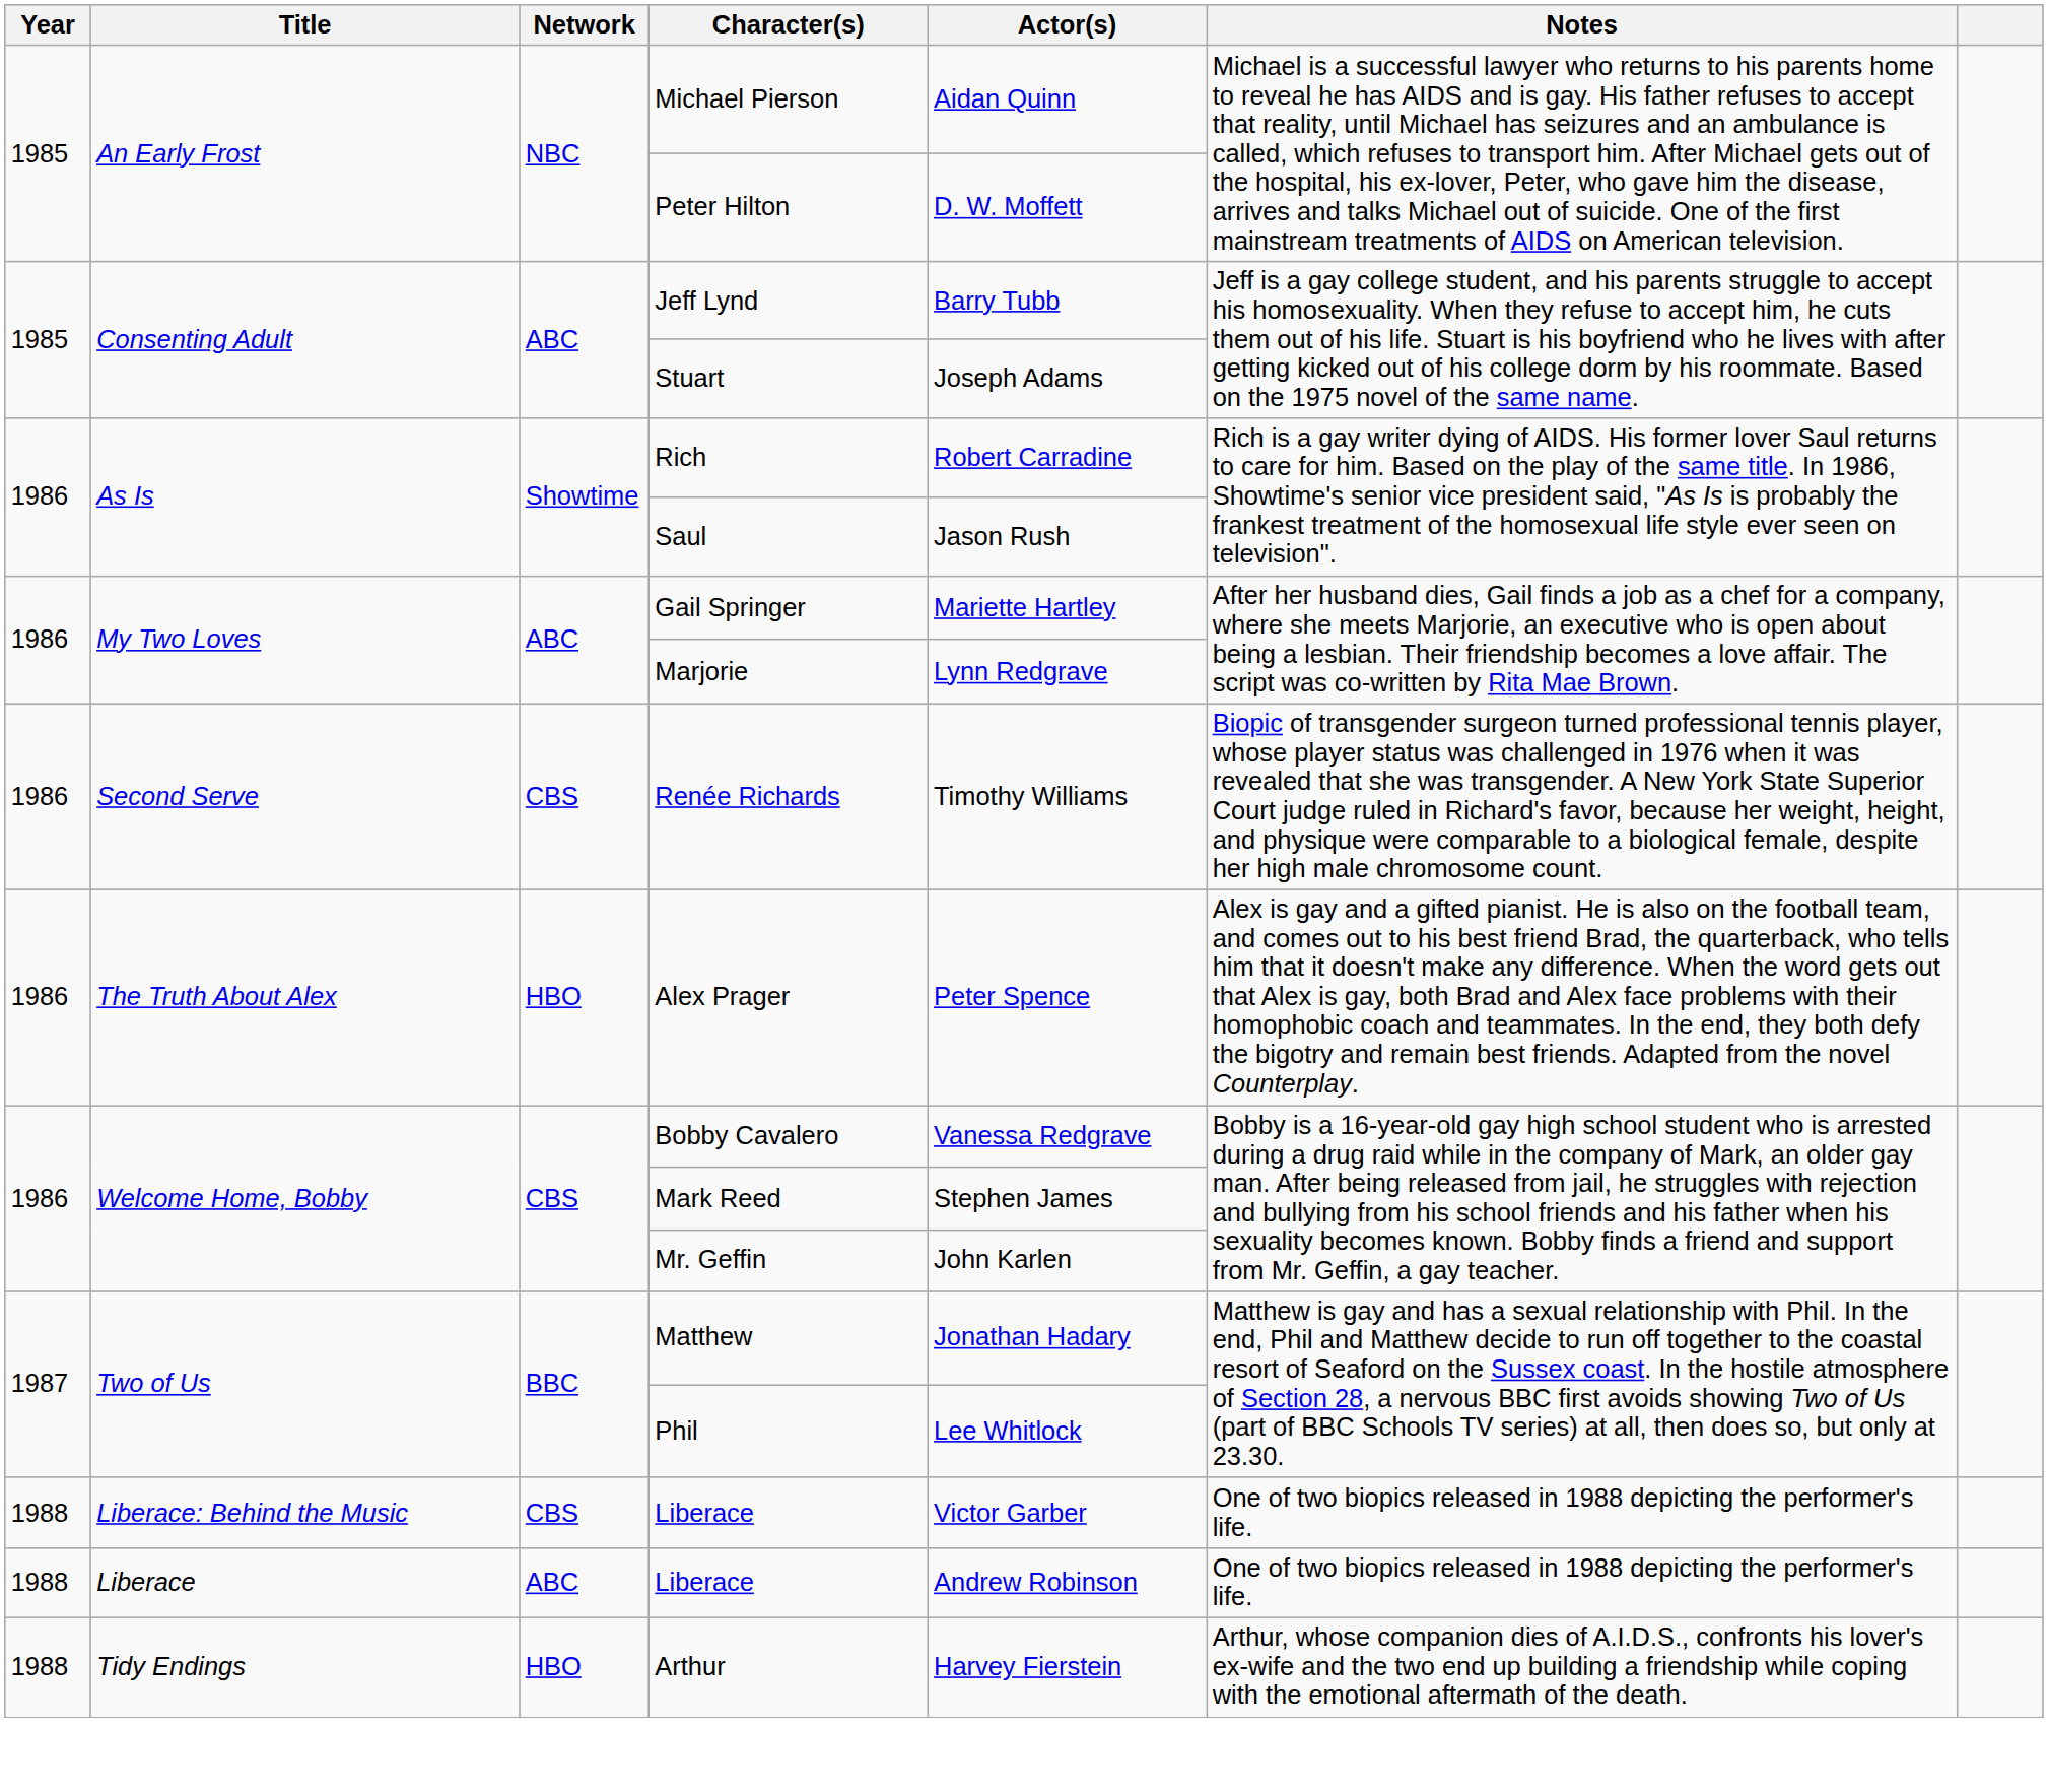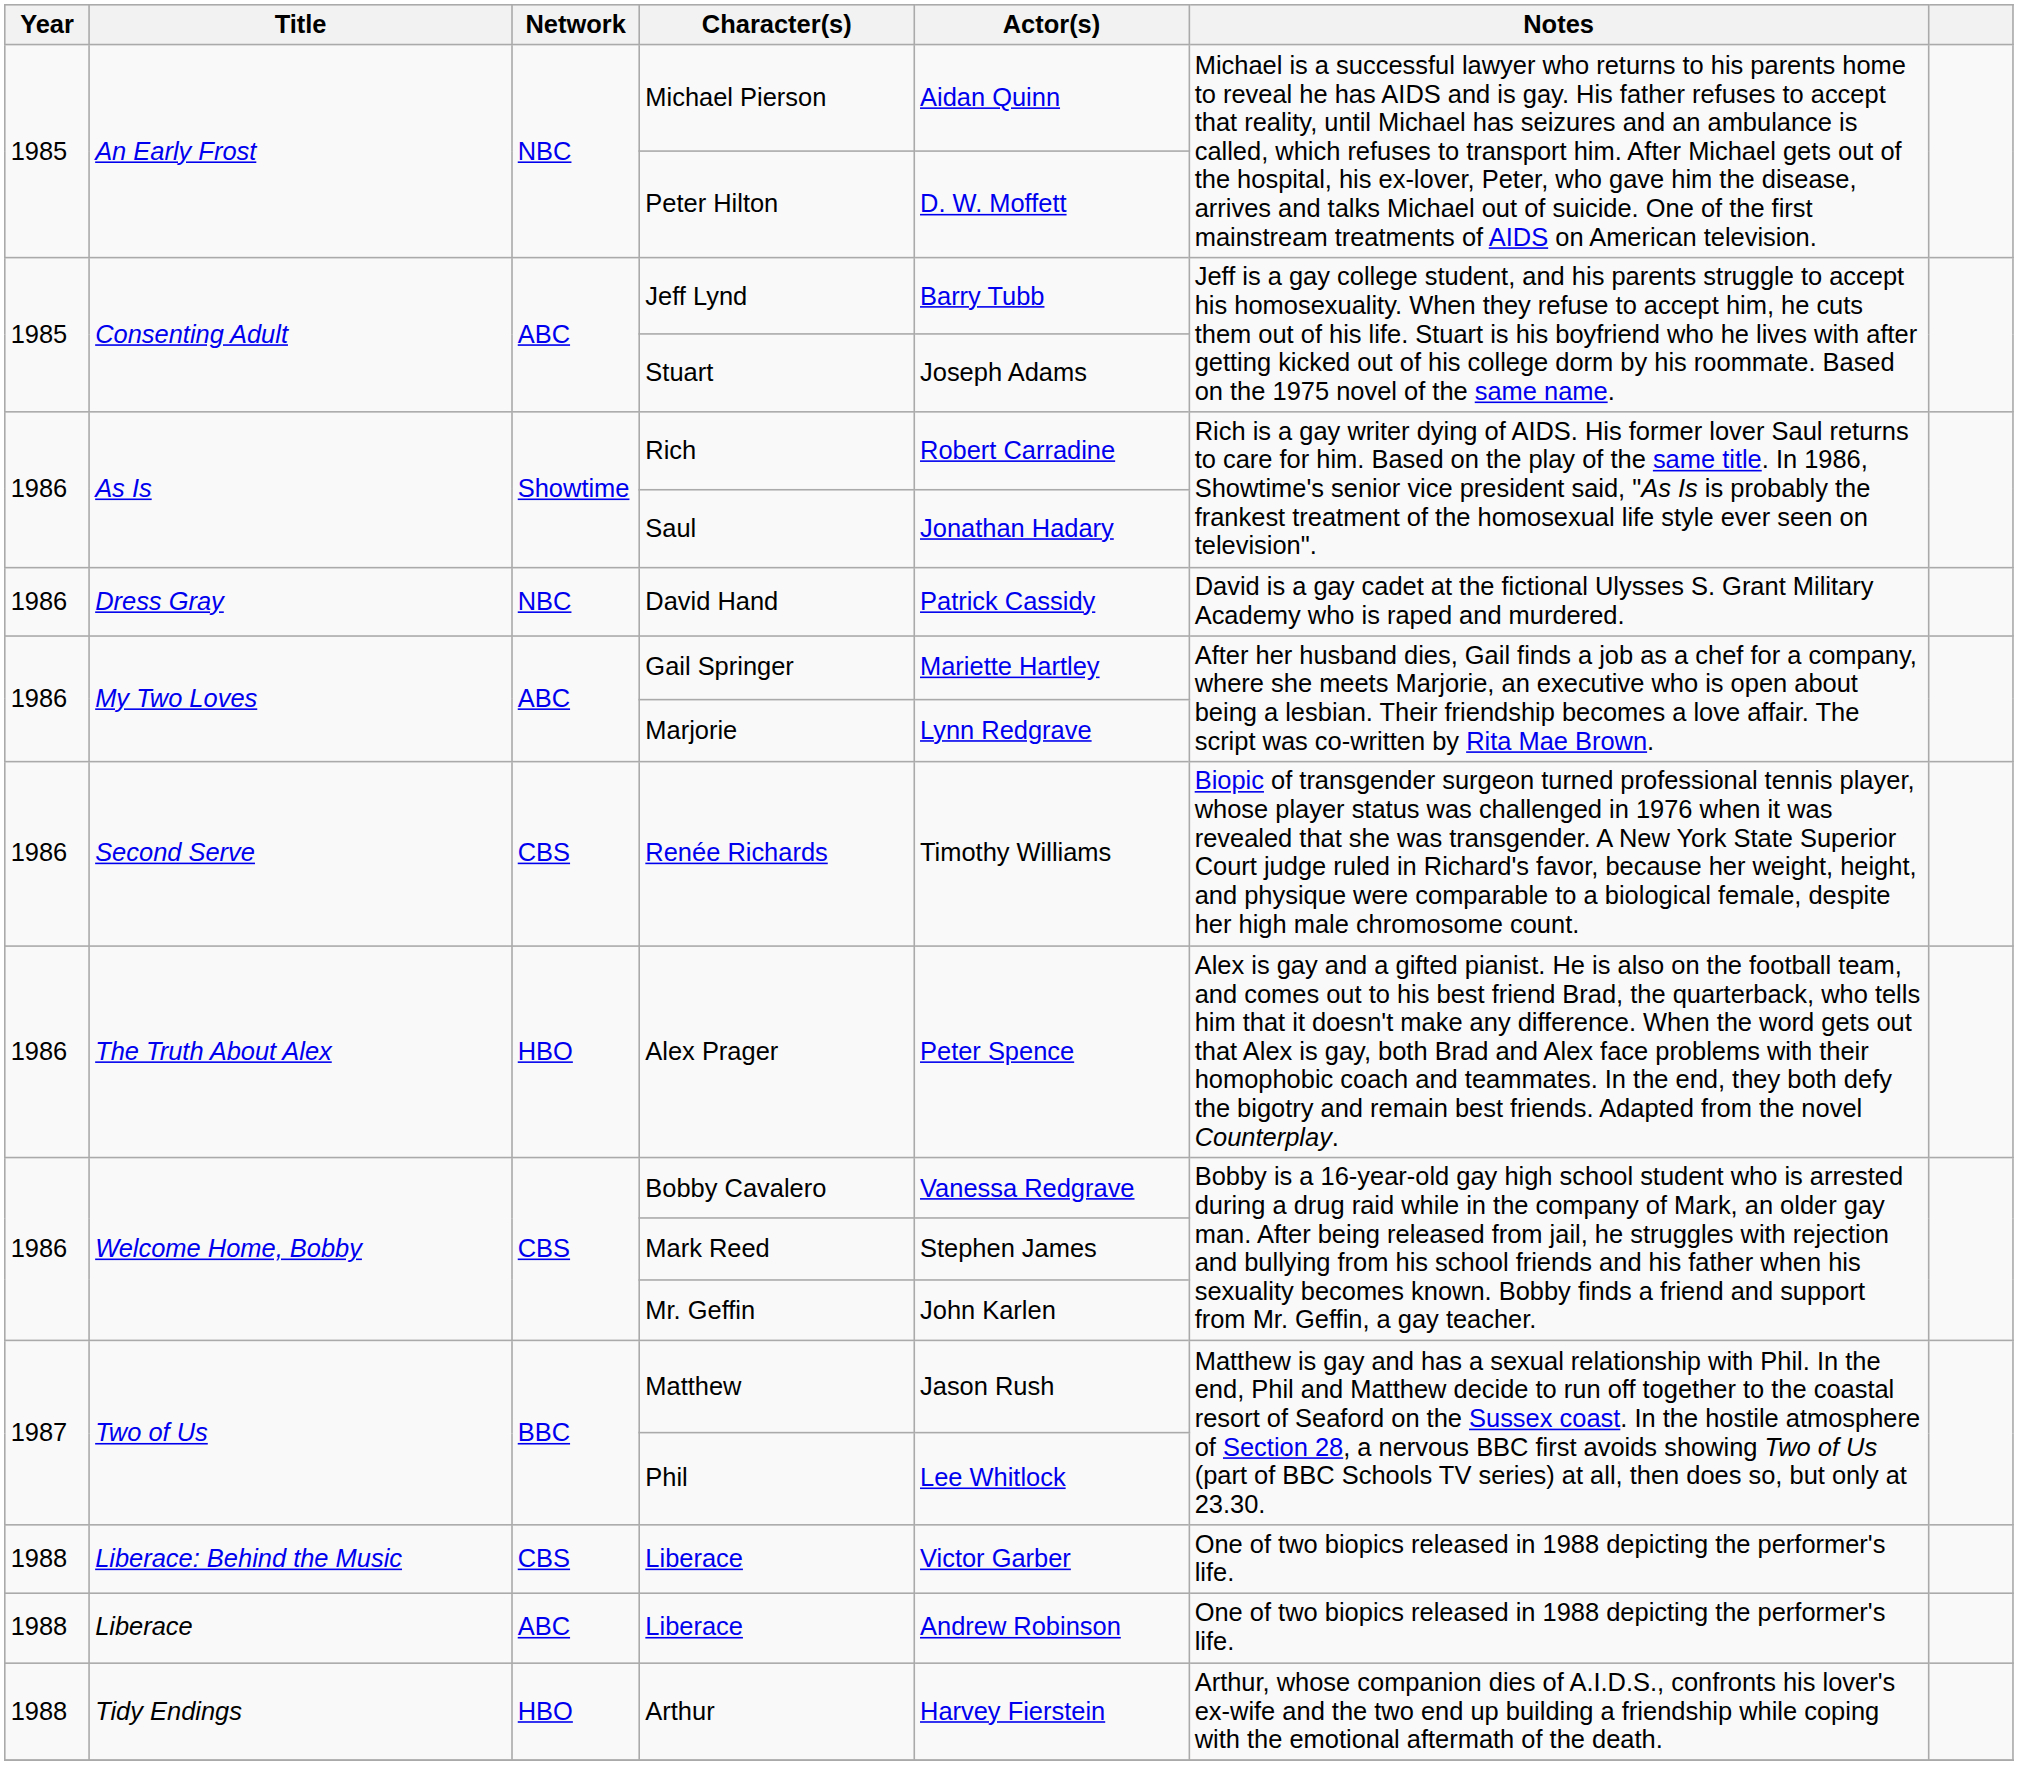 <table class="wikitable sortable" style="width: 100%">
 <tr>
 <th style="width:4%;">Year</th>
 <th style="width:20%;">Title</th>
 <th style="width:4%;">Network</th>
 <th style="width:13%;">Character(s)</th>
 <th style="width:13%;">Actor(s)</th>
 <th style="width:35%;">Notes</th>
 <th style="width:4%;" class="unsortable"></th>
 </tr>
 <tr>
 <td rowspan="2">1985</td>
 <td rowspan="2"><em><a href='#'>An Early Frost</a></em></td>
 <td rowspan="2"><a href='#'>NBC</a></td>
 <td>Michael Pierson</td>
 <td><a href='#'>Aidan Quinn</a></td>
 <td rowspan="2">Michael is a successful lawyer who returns to his parents home to reveal he has AIDS and is gay. His father refuses to accept that reality, until Michael has seizures and an ambulance is called, which refuses to transport him. After Michael gets out of the hospital, his ex-lover, Peter, who gave him the disease, arrives and talks Michael out of suicide. One of the first mainstream treatments of <a href='#'>AIDS</a> on American television.</td>
 <td rowspan="2"></td>
 </tr>
 <tr>
 <td>Peter Hilton</td>
 <td><a href='#'>D. W. Moffett</a></td>
 </tr>
 <tr>
 <td rowspan="2">1985</td>
 <td rowspan="2"><em><a href='#'>Consenting Adult</a></em></td>
 <td rowspan="2"><a href='#'>ABC</a></td>
 <td>Jeff Lynd</td>
 <td><a href='#'>Barry Tubb</a></td>
 <td rowspan="2">Jeff is a gay college student, and his parents struggle to accept his homosexuality. When they refuse to accept him, he cuts them out of his life. Stuart is his boyfriend who he lives with after getting kicked out of his college dorm by his roommate. Based on the 1975 novel of the <a href='#'>same name</a>.</td>
 <td rowspan="2"></td>
 </tr>
 <tr>
 <td>Stuart</td>
 <td>Joseph Adams</td>
 </tr>
 <tr>
 <td rowspan="2">1986</td>
 <td rowspan="2"><em><a href='#'>As Is</a></em></td>
 <td rowspan="2"><a href='#'>Showtime</a></td>
 <td>Rich</td>
 <td><a href='#'>Robert Carradine</a></td>
 <td rowspan="2">Rich is a gay writer dying of AIDS. His former lover Saul returns to care for him. Based on the play of the <a href='#'>same title</a>. In 1986, Showtime's senior vice president said, "<em>As Is</em> is probably the frankest treatment of the homosexual life style ever seen on television".</td>
 <td rowspan="2"></td>
 </tr>
 <tr>
 <td>Saul</td>
-<td>Jason Rush</td>
+<td><a href='#'>Jonathan Hadary</a></td>
+</tr>
+<tr>
+<td>1986</td>
+<td><em><a href='#'>Dress Gray</a></em></td>
+<td><a href='#'>NBC</a></td>
+<td>David Hand</td>
+<td><a href='#'>Patrick Cassidy</a></td>
+<td>David is a gay cadet at the fictional Ulysses S. Grant Military Academy who is raped and murdered.</td>
+<td></td>
 </tr>
 <tr>
 <td rowspan="2">1986</td>
 <td rowspan="2"><em><a href='#'>My Two Loves</a></em></td>
 <td rowspan="2"><a href='#'>ABC</a></td>
 <td>Gail Springer</td>
 <td><a href='#'>Mariette Hartley</a></td>
 <td rowspan="2">After her husband dies, Gail finds a job as a chef for a company, where she meets Marjorie, an executive who is open about being a lesbian. Their friendship becomes a love affair. The script was co-written by <a href='#'>Rita Mae Brown</a>.</td>
 <td rowspan="2"></td>
 </tr>
 <tr>
 <td>Marjorie</td>
 <td><a href='#'>Lynn Redgrave</a></td>
 </tr>
 <tr>
 <td>1986</td>
 <td><em><a href='#'>Second Serve</a></em></td>
 <td><a href='#'>CBS</a></td>
 <td><a href='#'>Renée Richards</a></td>
 <td>Timothy Williams</td>
 <td><a href='#'>Biopic</a> of transgender surgeon turned professional tennis player, whose player status was challenged in 1976 when it was revealed that she was transgender. A New York State Superior Court judge ruled in Richard's favor, because her weight, height, and physique were comparable to a biological female, despite her high male chromosome count.</td>
 <td></td>
 </tr>
 <tr>
 <td>1986</td>
 <td><em><a href='#'>The Truth About Alex</a></em></td>
 <td><a href='#'>HBO</a></td>
 <td>Alex Prager</td>
 <td><a href='#'>Peter Spence</a></td>
 <td>Alex is gay and a gifted pianist. He is also on the football team, and comes out to his best friend Brad, the quarterback, who tells him that it doesn't make any difference. When the word gets out that Alex is gay, both Brad and Alex face problems with their homophobic coach and teammates. In the end, they both defy the bigotry and remain best friends. Adapted from the novel <em>Counterplay</em>.</td>
 <td></td>
 </tr>
 <tr>
 <td rowspan="3">1986</td>
 <td rowspan="3"><em><a href='#'>Welcome Home, Bobby</a></em></td>
 <td rowspan="3"><a href='#'>CBS</a></td>
 <td>Bobby Cavalero</td>
 <td><a href='#'>Vanessa Redgrave</a></td>
 <td rowspan="3">Bobby is a 16-year-old gay high school student who is arrested during a drug raid while in the company of Mark, an older gay man. After being released from jail, he struggles with rejection and bullying from his school friends and his father when his sexuality becomes known. Bobby finds a friend and support from Mr. Geffin, a gay teacher.</td>
 <td rowspan="3"></td>
 </tr>
 <tr>
 <td>Mark Reed</td>
 <td>Stephen James</td>
 </tr>
 <tr>
 <td>Mr. Geffin</td>
 <td>John Karlen</td>
 </tr>
 <tr>
 <td rowspan="2">1987</td>
 <td rowspan="2"><em><a href='#'>Two of Us</a></em></td>
 <td rowspan="2"><a href='#'>BBC</a></td>
 <td>Matthew</td>
-<td><a href='#'>Jonathan Hadary</a></td>
+<td>Jason Rush</td>
 <td rowspan="2">Matthew is gay and has a sexual relationship with Phil. In the end, Phil and Matthew decide to run off together to the coastal resort of Seaford on the <a href='#'>Sussex coast</a>. In the hostile atmosphere of <a href='#'>Section 28</a>, a nervous BBC first avoids showing <em>Two of Us</em> (part of BBC Schools TV series) at all, then does so, but only at 23.30.</td>
 <td rowspan="2"></td>
 </tr>
 <tr>
 <td>Phil</td>
 <td><a href='#'>Lee Whitlock</a></td>
 </tr>
 <tr>
 <td>1988</td>
 <td><em><a href='#'>Liberace: Behind the Music</a></em></td>
 <td><a href='#'>CBS</a></td>
 <td><a href='#'>Liberace</a></td>
 <td><a href='#'>Victor Garber</a></td>
 <td>One of two biopics released in 1988 depicting the performer's life.</td>
 <td></td>
 </tr>
 <tr>
 <td>1988</td>
 <td><em>Liberace</em></td>
 <td><a href='#'>ABC</a></td>
 <td><a href='#'>Liberace</a></td>
 <td><a href='#'>Andrew Robinson</a></td>
 <td>One of two biopics released in 1988 depicting the performer's life.</td>
 <td></td>
 </tr>
 <tr>
 <td>1988</td>
 <td><em>Tidy Endings</em></td>
 <td><a href='#'>HBO</a></td>
 <td>Arthur</td>
 <td><a href='#'>Harvey Fierstein</a></td>
 <td>Arthur, whose companion dies of A.I.D.S., confronts his lover's ex-wife and the two end up building a friendship while coping with the emotional aftermath of the death.</td>
 <td></td>
 </tr>
 <tr>
 </tr>
 </table>
